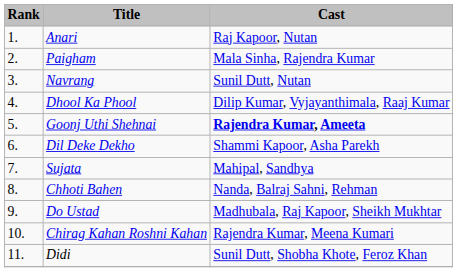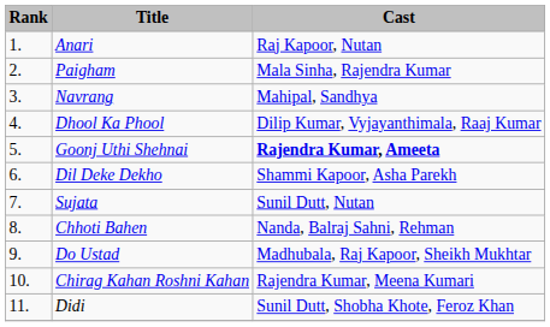 <table class="wikitable">
 <tr bgcolor="silver" align="center">
 <td rowspan="1"><strong>Rank</strong></td>
 <td rowspan="1"><strong>Title</strong></td>
 <td rowspan="1"><strong>Cast</strong></td>
 </tr>
 <tr>
 <td>1.</td>
 <td><em><a href='#'>Anari</a></em></td>
 <td><a href='#'>Raj Kapoor</a>, <a href='#'>Nutan</a></td>
 </tr>
 <tr>
 <td>2.</td>
 <td><em><a href='#'>Paigham</a></em></td>
 <td><a href='#'>Mala Sinha</a>, <a href='#'>Rajendra Kumar</a></td>
 </tr>
 <tr>
 <td>3.</td>
 <td><em><a href='#'>Navrang</a></em></td>
-<td><a href='#'>Sunil Dutt</a>, <a href='#'>Nutan</a></td>
+<td><a href='#'>Mahipal</a>, <a href='#'>Sandhya</a></td>
 </tr>
 <tr>
 <td>4.</td>
 <td><em><a href='#'>Dhool Ka Phool</a></em></td>
 <td><a href='#'>Dilip Kumar</a>, <a href='#'>Vyjayanthimala</a>, <a href='#'>Raaj Kumar</a></td>
 </tr>
 <tr>
 <td>5.</td>
 <td><em><a href='#'>Goonj Uthi Shehnai</a></em></td>
 <td><strong><a href='#'>Rajendra Kumar</a>, <a href='#'>Ameeta</a></strong></td>
 </tr>
 <tr>
 <td>6.</td>
 <td><em><a href='#'>Dil Deke Dekho</a></em></td>
 <td><a href='#'>Shammi Kapoor</a>, <a href='#'>Asha Parekh</a></td>
 </tr>
 <tr>
 <td>7.</td>
 <td><em><a href='#'>Sujata</a></em></td>
-<td><a href='#'>Mahipal</a>, <a href='#'>Sandhya</a></td>
+<td><a href='#'>Sunil Dutt</a>, <a href='#'>Nutan</a></td>
 </tr>
 <tr>
 <td>8.</td>
 <td><em><a href='#'>Chhoti Bahen</a></em></td>
 <td><a href='#'>Nanda</a>, <a href='#'>Balraj Sahni</a>, <a href='#'>Rehman</a></td>
 </tr>
 <tr>
 <td>9.</td>
 <td><a href='#'><em>Do Ustad</em></a></td>
 <td><a href='#'>Madhubala</a>, <a href='#'>Raj Kapoor</a>, <a href='#'>Sheikh Mukhtar</a></td>
 </tr>
 <tr>
 <td>10.</td>
 <td><em><a href='#'>Chirag Kahan Roshni Kahan</a></em></td>
 <td><a href='#'>Rajendra Kumar</a>, <a href='#'>Meena Kumari</a></td>
 </tr>
 <tr>
 <td>11.</td>
 <td><em>Didi</em></td>
 <td><a href='#'>Sunil Dutt</a>, <a href='#'>Shobha Khote</a>, <a href='#'>Feroz Khan</a></td>
 </tr>
 <tr>
 </tr>
 </table>
